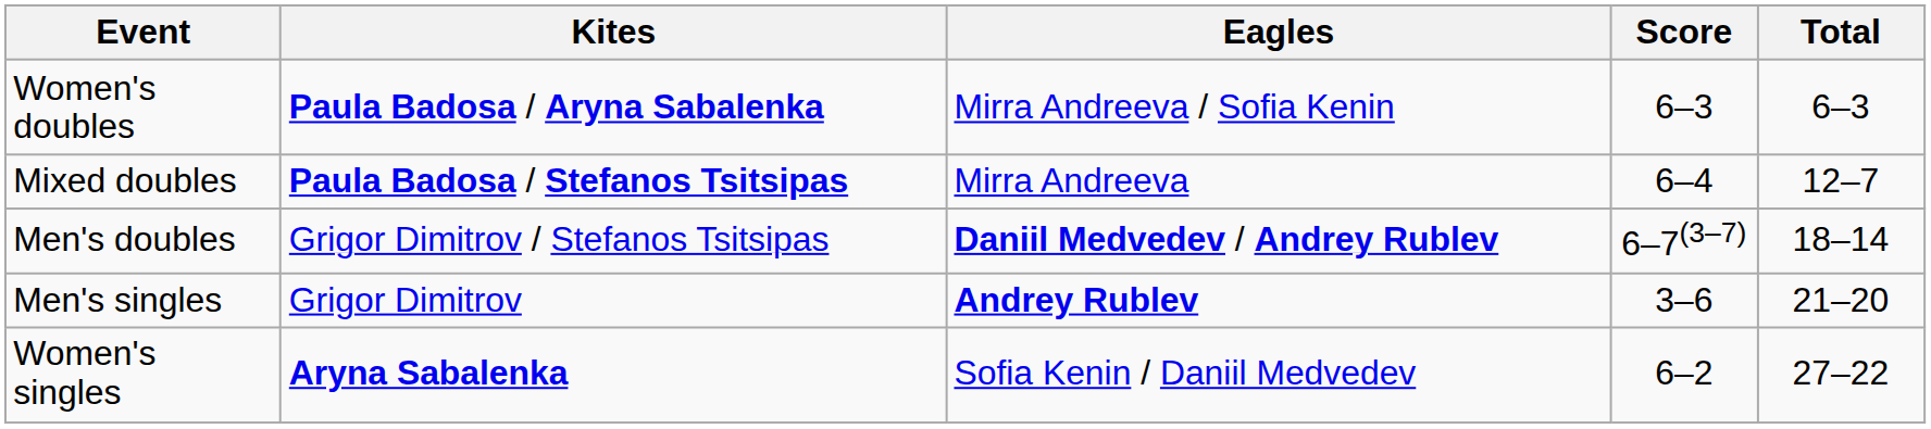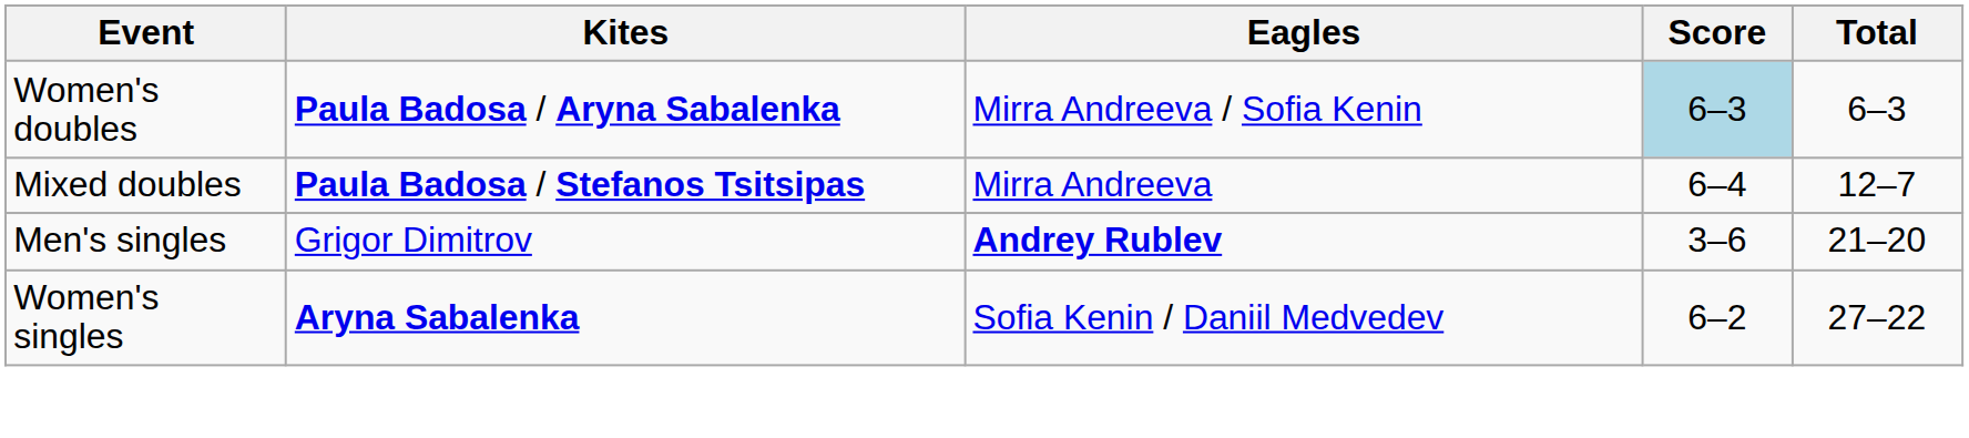 <table class="wikitable nowrap">
 <tr>
 <th width=120>Event</th>
 <th width=300>Kites</th>
 <th width=300>Eagles</th>
 <th width=60>Score</th>
 <th width=70>Total</th>
 </tr>
 <tr>
 <td>Women's doubles</td>
 <td><strong> <a href='#'>Paula Badosa</a></strong> / <strong> <a href='#'>Aryna Sabalenka</a></strong></td>
 <td> <a href='#'>Mirra Andreeva</a> /  <a href='#'>Sofia Kenin</a></td>
-<td align="center">6–3</td>
+<td align="center" style="background: lightblue;">6–3</td>
 <td align="center">6–3</td>
 </tr>
 <tr>
 <td>Mixed doubles</td>
 <td><strong> <a href='#'>Paula Badosa</a></strong> / <strong> <a href='#'>Stefanos Tsitsipas</a></strong></td>
 <td> <a href='#'>Mirra Andreeva</a></td>
 <td align="center">6–4</td>
 <td align="center">12–7</td>
-</tr>
-<tr>
-<td>Men's doubles</td>
-<td> <a href='#'>Grigor Dimitrov</a> /  <a href='#'>Stefanos Tsitsipas</a></td>
-<td><strong> <a href='#'>Daniil Medvedev</a></strong> / <strong> <a href='#'>Andrey Rublev</a></strong></td>
-<td align="center">6–7<sup>(3–7)</sup></td>
-<td align="center">18–14</td>
 </tr>
 <tr>
 <td>Men's singles</td>
 <td> <a href='#'>Grigor Dimitrov</a></td>
 <td><strong> <a href='#'>Andrey Rublev</a></strong></td>
 <td align="center">3–6</td>
 <td align="center">21–20</td>
 </tr>
 <tr>
 <td>Women's singles</td>
 <td><strong> <a href='#'>Aryna Sabalenka</a></strong></td>
 <td> <a href='#'>Sofia Kenin</a> /  <a href='#'>Daniil Medvedev</a></td>
 <td align="center">6–2</td>
 <td align="center">27–22</td>
 </tr>
 </table>
